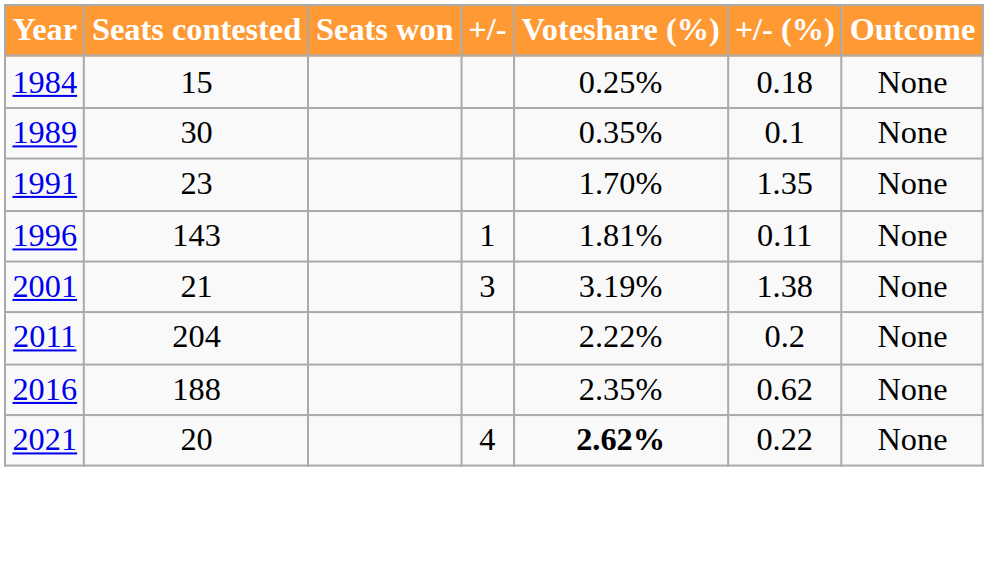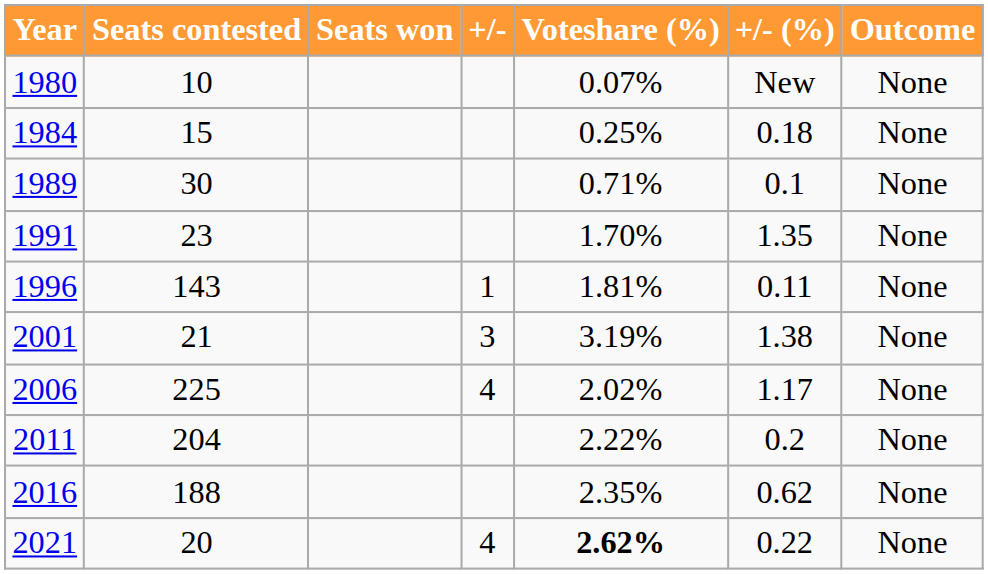 <table class="wikitable sortable">
 <tr>
 <th style="background-color:#FF9933; color:white">Year</th>
 <th style="background-color:#FF9933; color:white">Seats contested</th>
 <th style="background-color:#FF9933; color:white">Seats won</th>
 <th style="background-color:#FF9933; color:white">+/-</th>
 <th style="background-color:#FF9933; color:white">Voteshare (%)</th>
 <th style="background-color:#FF9933; color:white">+/- (%)</th>
 <th style="background-color:#FF9933; color:white">Outcome</th>
+</tr>
+<tr style="text-align:center;">
+<td><a href='#'>1980</a></td>
+<td>10</td>
+<td></td>
+<td></td>
+<td>0.07%</td>
+<td>New</td>
+<td>None</td>
 </tr>
 <tr style="text-align:center;">
 <td><a href='#'>1984</a></td>
 <td>15</td>
 <td></td>
 <td></td>
 <td>0.25%</td>
 <td> 0.18</td>
 <td>None</td>
 </tr>
 <tr style="text-align:center;">
 <td><a href='#'>1989</a></td>
 <td>30</td>
 <td></td>
 <td></td>
-<td>0.35%</td>
+<td>0.71%</td>
 <td> 0.1</td>
 <td>None</td>
 </tr>
 <tr style="text-align:center;">
 <td><a href='#'>1991</a></td>
 <td>23</td>
 <td></td>
 <td></td>
 <td>1.70%</td>
 <td> 1.35</td>
 <td>None</td>
 </tr>
 <tr style="text-align:center;">
 <td><a href='#'>1996</a></td>
 <td>143</td>
 <td></td>
 <td> 1</td>
 <td>1.81%</td>
 <td> 0.11</td>
 <td>None</td>
 </tr>
 <tr style="text-align:center;">
 <td><a href='#'>2001</a></td>
 <td>21</td>
 <td></td>
 <td> 3</td>
 <td>3.19%</td>
 <td> 1.38</td>
 <td>None</td>
 </tr>
 <tr style="text-align:center;">
+<td><a href='#'>2006</a></td>
+<td>225</td>
+<td></td>
+<td> 4</td>
+<td>2.02%</td>
+<td> 1.17</td>
+<td>None</td>
+</tr>
+<tr style="text-align:center;">
 <td><a href='#'>2011</a></td>
 <td>204</td>
 <td></td>
 <td></td>
 <td>2.22%</td>
 <td> 0.2</td>
 <td>None</td>
 </tr>
 <tr style="text-align:center;">
 <td><a href='#'>2016</a></td>
 <td>188</td>
 <td></td>
 <td></td>
 <td>2.35%</td>
 <td> 0.62</td>
 <td>None</td>
 </tr>
 <tr style="text-align:center;">
 <td><a href='#'>2021</a></td>
 <td>20</td>
 <td></td>
 <td> 4</td>
 <td><strong>2.62%</strong></td>
 <td> 0.22</td>
 <td>None</td>
 </tr>
 </table>
